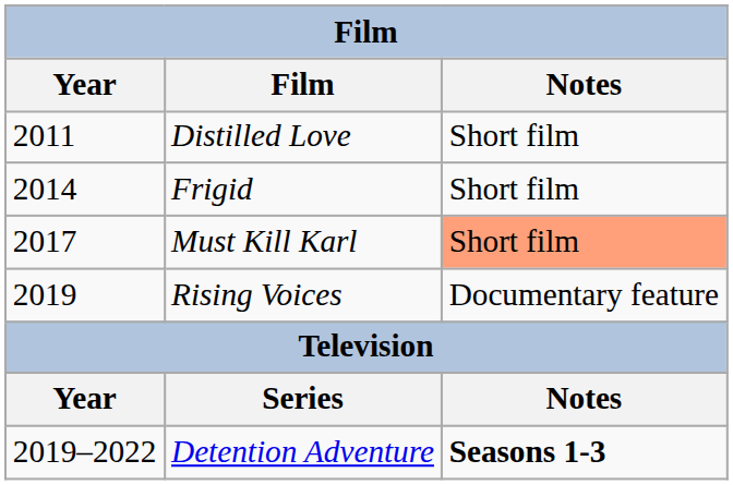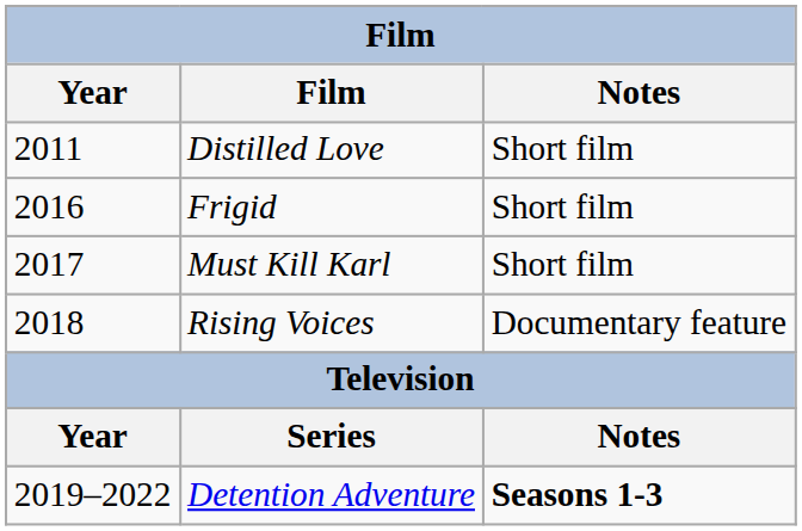 <table class="wikitable" style="font-size: 90%;">
 <tr>
 <th colspan="3" style="background: LightSteelBlue;">Film</th>
 </tr>
 <tr>
 <th>Year</th>
 <th>Film</th>
 <th>Notes</th>
 </tr>
 <tr>
 <td>2011</td>
 <td><em>Distilled Love</em></td>
 <td>Short film</td>
 </tr>
 <tr>
-<td>2014</td>
+<td>2016</td>
 <td><em>Frigid</em></td>
 <td>Short film</td>
 </tr>
 <tr>
 <td>2017</td>
 <td><em>Must Kill Karl</em></td>
-<td style="background: lightsalmon;">Short film</td>
+<td>Short film</td>
 </tr>
 <tr>
-<td>2019</td>
+<td>2018</td>
 <td><em>Rising Voices</em></td>
 <td>Documentary feature</td>
 </tr>
 <tr>
 <th colspan="3" style="background: LightSteelBlue;">Television</th>
 </tr>
 <tr>
 <th>Year</th>
 <th>Series</th>
 <th>Notes</th>
 </tr>
 <tr>
 <td>2019–2022</td>
 <td><em><a href='#'>Detention Adventure</a></em></td>
 <td><strong>Seasons 1-3 </strong></td>
 </tr>
 </table>
